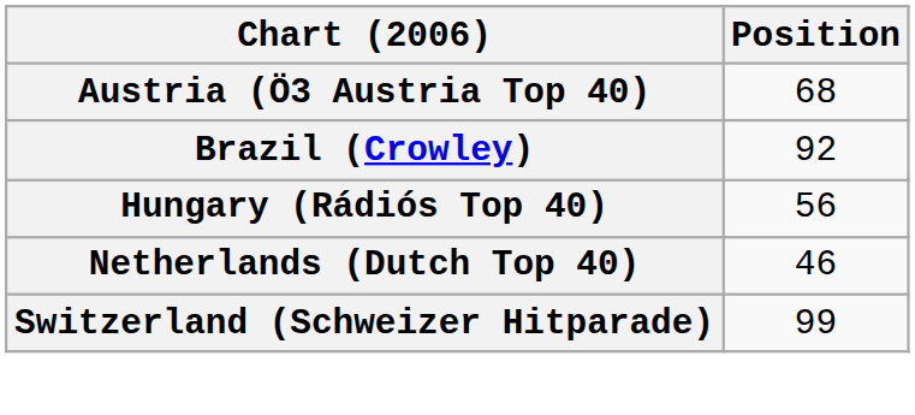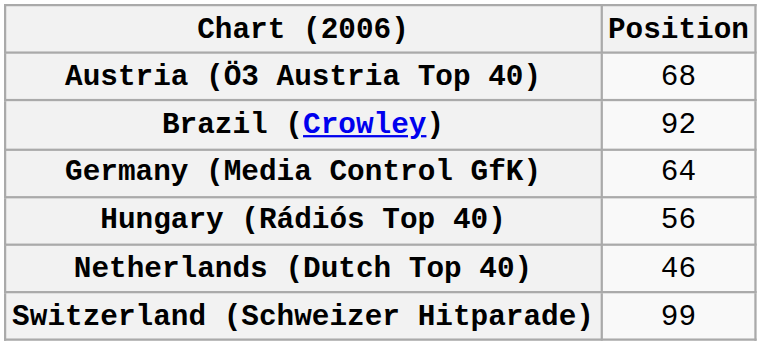 <table class="wikitable plainrowheaders sortable" style="text-align:center">
 <tr>
 <th scope="col">Chart (2006)</th>
 <th scope="col">Position</th>
 </tr>
 <tr>
 <th scope="row">Austria (Ö3 Austria Top 40)</th>
 <td>68</td>
 </tr>
 <tr>
 <th scope="row">Brazil (<a href='#'>Crowley</a>)</th>
 <td>92</td>
 </tr>
 <tr>
+<th scope="row">Germany (Media Control GfK)</th>
+<td>64</td>
+</tr>
+<tr>
 <th scope="row">Hungary (Rádiós Top 40)</th>
 <td>56</td>
 </tr>
 <tr>
 <th scope="row">Netherlands (Dutch Top 40)</th>
 <td>46</td>
 </tr>
 <tr>
 <th scope="row">Switzerland (Schweizer Hitparade)</th>
 <td>99</td>
 </tr>
 </table>
